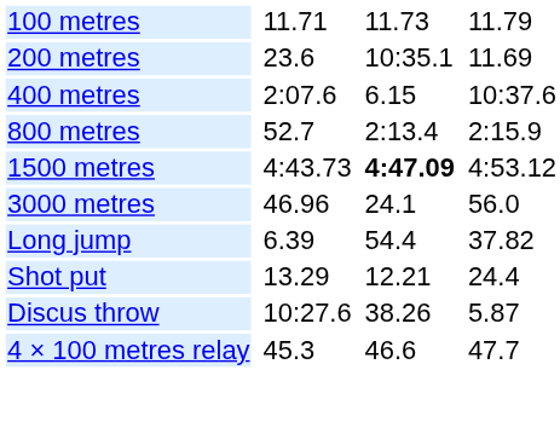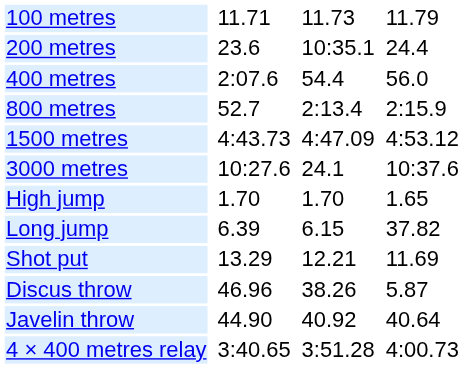 <table>
 <tr>
 <td bgcolor = DDEEFF><a href='#'>100 metres</a></td>
 <td></td>
 <td>11.71</td>
 <td></td>
 <td>11.73</td>
 <td></td>
 <td>11.79</td>
 </tr>
 <tr>
 <td bgcolor = DDEEFF><a href='#'>200 metres</a></td>
 <td></td>
 <td>23.6</td>
 <td></td>
 <td>10:35.1</td>
 <td></td>
-<td>11.69</td>
+<td>24.4</td>
 </tr>
 <tr>
 <td bgcolor = DDEEFF><a href='#'>400 metres</a></td>
 <td></td>
 <td>2:07.6</td>
 <td></td>
-<td>6.15</td>
+<td>54.4</td>
 <td></td>
-<td>10:37.6</td>
+<td>56.0</td>
 </tr>
 <tr>
 <td bgcolor = DDEEFF><a href='#'>800 metres</a></td>
 <td></td>
 <td>52.7</td>
 <td></td>
 <td>2:13.4</td>
 <td></td>
 <td>2:15.9</td>
 </tr>
 <tr>
 <td bgcolor = DDEEFF><a href='#'>1500 metres</a></td>
 <td></td>
 <td>4:43.73</td>
 <td></td>
-<td><strong>4:47.09</strong></td>
+<td>4:47.09</td>
 <td></td>
 <td>4:53.12</td>
 </tr>
 <tr>
 <td bgcolor = DDEEFF><a href='#'>3000 metres</a></td>
 <td></td>
-<td>46.96</td>
+<td>10:27.6</td>
 <td></td>
 <td>24.1</td>
 <td></td>
-<td>56.0</td>
+<td>10:37.6</td>
+</tr>
+<tr>
+<td bgcolor = DDEEFF><a href='#'>High jump</a></td>
+<td></td>
+<td>1.70</td>
+<td></td>
+<td>1.70</td>
+<td></td>
+<td>1.65</td>
 </tr>
 <tr>
 <td bgcolor = DDEEFF><a href='#'>Long jump</a></td>
 <td></td>
 <td>6.39</td>
 <td></td>
-<td>54.4</td>
+<td>6.15</td>
 <td></td>
 <td>37.82</td>
 </tr>
 <tr>
 <td bgcolor = DDEEFF><a href='#'>Shot put</a></td>
 <td></td>
 <td>13.29</td>
 <td></td>
 <td>12.21</td>
 <td></td>
-<td>24.4</td>
+<td>11.69</td>
 </tr>
 <tr>
 <td bgcolor = DDEEFF><a href='#'>Discus throw</a></td>
 <td></td>
-<td>10:27.6</td>
+<td>46.96</td>
 <td></td>
 <td>38.26</td>
 <td></td>
 <td>5.87</td>
 </tr>
 <tr>
-<td bgcolor = DDEEFF><a href='#'>4 × 100 metres relay</a></td>
+<td bgcolor = DDEEFF><a href='#'>Javelin throw</a></td>
 <td></td>
-<td>45.3</td>
+<td>44.90</td>
 <td></td>
-<td>46.6</td>
+<td>40.92</td>
 <td></td>
-<td>47.7</td>
+<td>40.64</td>
+</tr>
+<tr>
+<td bgcolor = DDEEFF><a href='#'>4 × 400 metres relay</a></td>
+<td></td>
+<td>3:40.65</td>
+<td></td>
+<td>3:51.28</td>
+<td></td>
+<td>4:00.73</td>
 </tr>
 </table>
